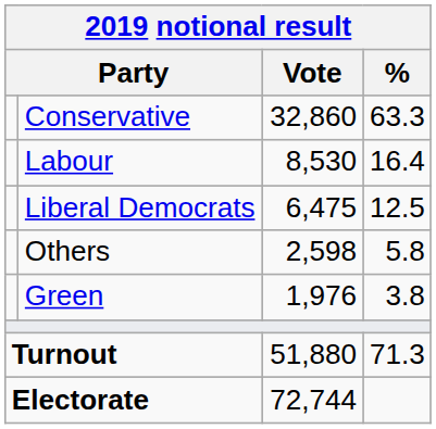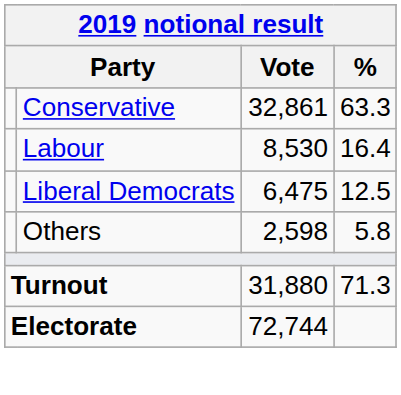 <table class="wikitable">
 <tr>
 <th colspan="4"><a href='#'>2019</a> <a href='#'>notional result</a></th>
 </tr>
 <tr>
 <th bgcolor="#DDDDFF" width="130px" colspan="2">Party</th>
 <th bgcolor="#DDDDFF" width="50px">Vote</th>
 <th bgcolor="#DDDDFF" width="30px">%</th>
 </tr>
 <tr>
 <td></td>
 <td><a href='#'>Conservative</a></td>
-<td align=right>32,860</td>
+<td align=right>32,861</td>
 <td align=right>63.3</td>
 </tr>
 <tr>
 <td></td>
 <td><a href='#'>Labour</a></td>
 <td align=right>8,530</td>
 <td align=right>16.4</td>
 </tr>
 <tr>
 <td></td>
 <td><a href='#'>Liberal Democrats</a></td>
 <td align=right>6,475</td>
 <td align=right>12.5</td>
 </tr>
 <tr>
 <td></td>
 <td>Others</td>
 <td align=right>2,598</td>
 <td align=right>5.8</td>
 </tr>
 <tr>
-<td></td>
-<td><a href='#'>Green</a></td>
-<td align=right>1,976</td>
-<td align=right>3.8</td>
-</tr>
-<tr>
 <td colspan="4" bgcolor="#EAECF0"></td>
 </tr>
 <tr>
 <td colspan="2"><strong>Turnout</strong></td>
-<td align=right>51,880</td>
+<td align=right>31,880</td>
 <td align=right>71.3</td>
 </tr>
 <tr>
 <td colspan="2"><strong>Electorate</strong></td>
 <td align=right>72,744</td>
 </tr>
 </table>
